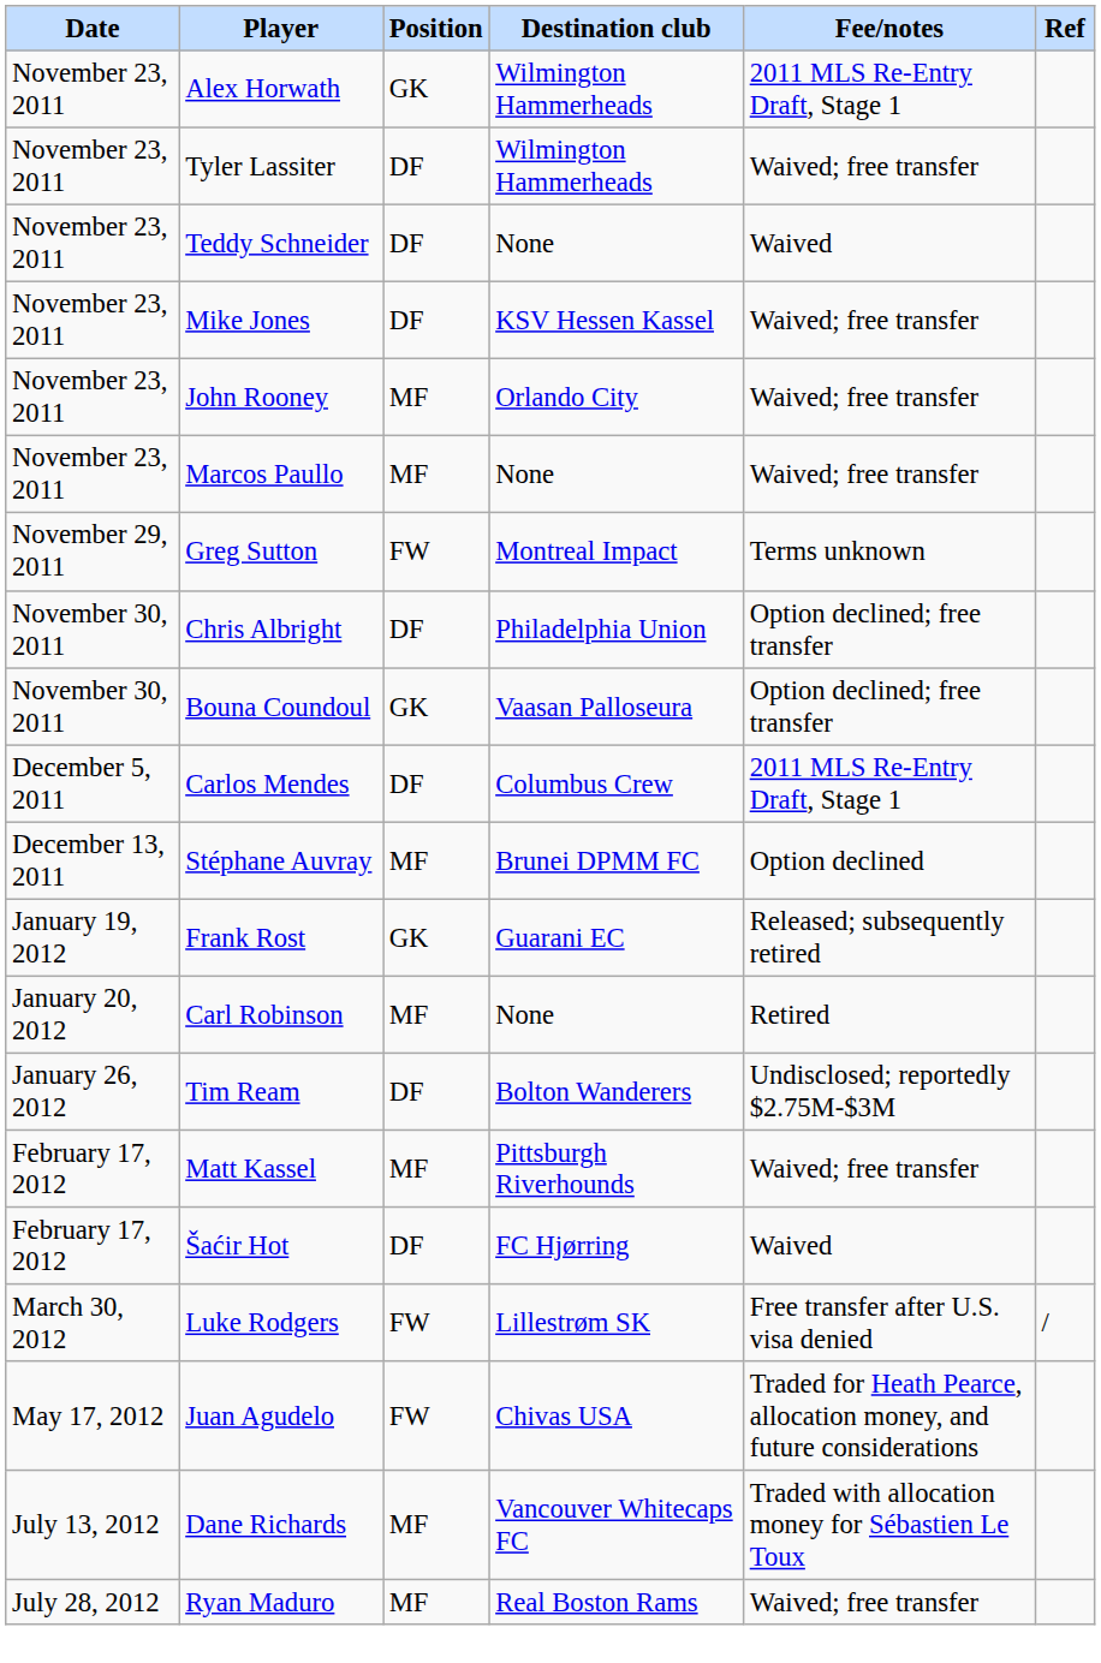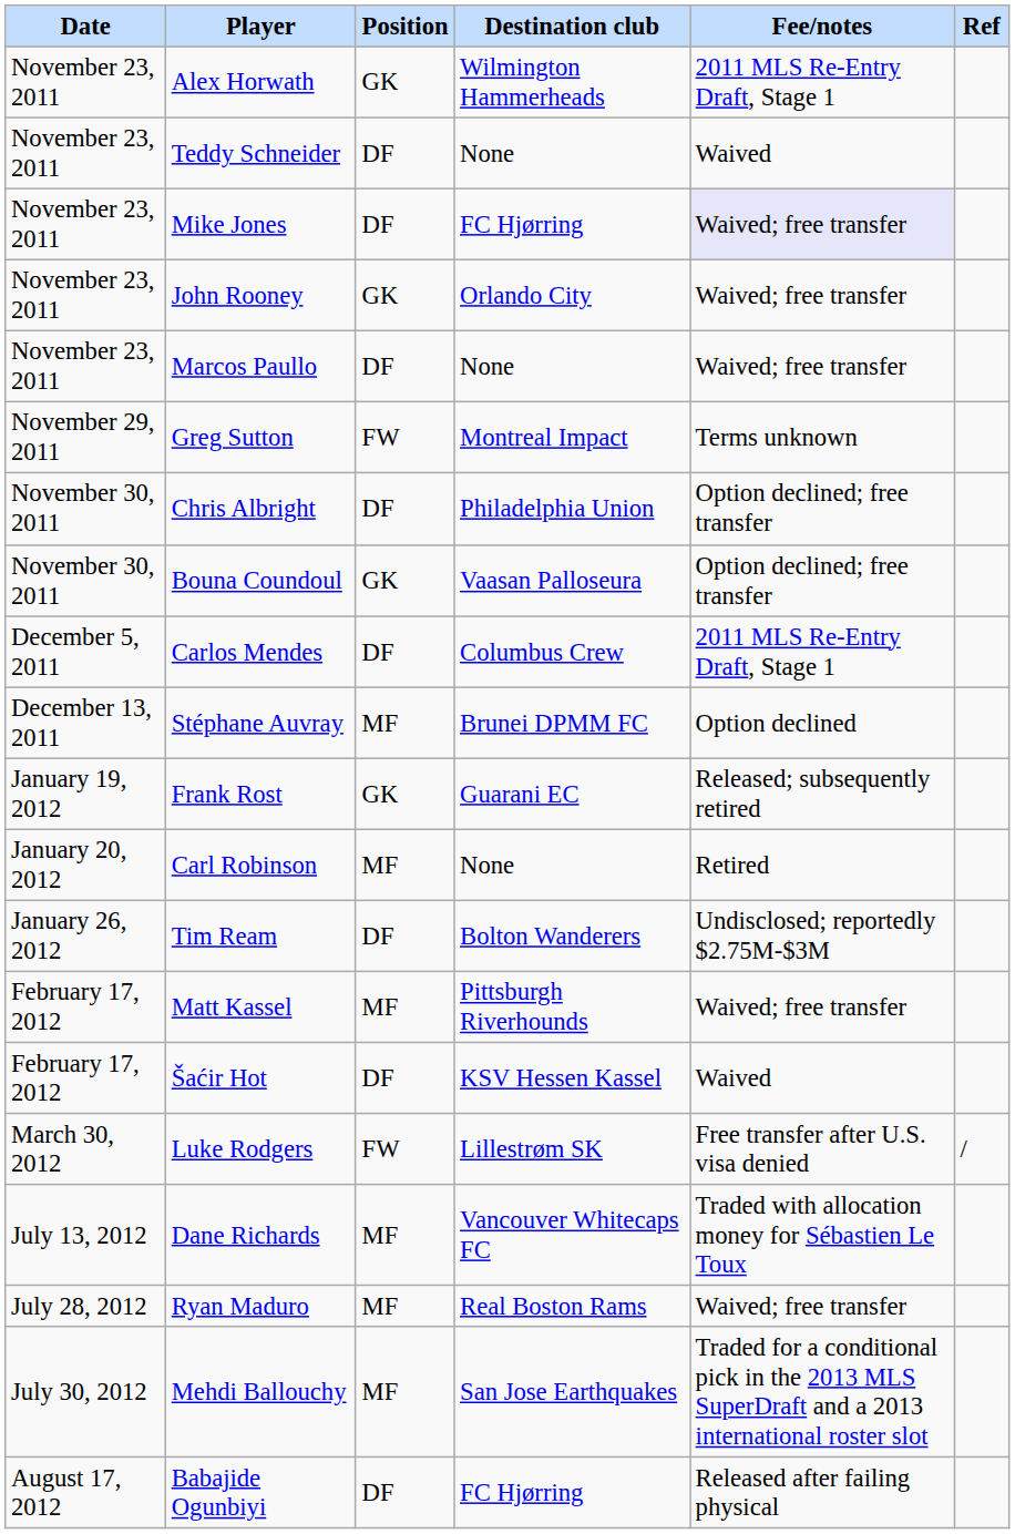 <table class="wikitable" style="text-align:left; font-size:95%">
 <tr>
 <th style="background:#c2ddff; width:125px;">Date</th>
 <th style="background:#c2ddff; width:170px;">Player</th>
 <th style="background:#c2ddff; width:50px;">Position</th>
 <th style="background:#c2ddff; width:200px;">Destination club</th>
 <th style="background:#c2ddff; width:250px;">Fee/notes</th>
 <th style="background:#c2ddff; width:30px;">Ref</th>
 </tr>
 <tr>
 <td>November 23, 2011</td>
 <td> <a href='#'>Alex Horwath</a></td>
 <td>GK</td>
 <td> <a href='#'>Wilmington Hammerheads</a></td>
 <td><a href='#'>2011 MLS Re-Entry Draft</a>, Stage 1</td>
 <td> </td>
 </tr>
 <tr>
 <td>November 23, 2011</td>
-<td> Tyler Lassiter</td>
-<td>DF</td>
-<td> <a href='#'>Wilmington Hammerheads</a></td>
-<td>Waived; free transfer</td>
-<td> </td>
-</tr>
-<tr>
-<td>November 23, 2011</td>
 <td> <a href='#'>Teddy Schneider</a></td>
 <td>DF</td>
 <td>None</td>
 <td>Waived</td>
 <td> </td>
 </tr>
 <tr>
 <td>November 23, 2011</td>
 <td> <a href='#'>Mike Jones</a></td>
 <td>DF</td>
-<td> <a href='#'>KSV Hessen Kassel</a></td>
-<td>Waived; free transfer</td>
+<td> <a href='#'>FC Hjørring</a></td>
+<td style="background: lavender;">Waived; free transfer</td>
 <td>  </td>
 </tr>
 <tr>
 <td>November 23, 2011</td>
 <td> <a href='#'>John Rooney</a></td>
-<td>MF</td>
+<td>GK</td>
 <td> <a href='#'>Orlando City</a></td>
 <td>Waived; free transfer</td>
 <td> </td>
 </tr>
 <tr>
 <td>November 23, 2011</td>
 <td> <a href='#'>Marcos Paullo</a></td>
-<td>MF</td>
+<td>DF</td>
 <td>None</td>
 <td>Waived; free transfer</td>
 <td> </td>
 </tr>
 <tr>
 <td>November 29, 2011</td>
 <td> <a href='#'>Greg Sutton</a></td>
 <td>FW</td>
 <td> <a href='#'>Montreal Impact</a></td>
 <td>Terms unknown</td>
 <td></td>
 </tr>
 <tr>
 <td>November 30, 2011</td>
 <td> <a href='#'>Chris Albright</a></td>
 <td>DF</td>
 <td> <a href='#'>Philadelphia Union</a></td>
 <td>Option declined; free transfer</td>
 <td></td>
 </tr>
 <tr>
 <td>November 30, 2011</td>
 <td> <a href='#'>Bouna Coundoul</a></td>
 <td>GK</td>
 <td> <a href='#'>Vaasan Palloseura</a></td>
 <td>Option declined; free transfer</td>
 <td></td>
 </tr>
 <tr>
 <td>December 5, 2011</td>
 <td> <a href='#'>Carlos Mendes</a></td>
 <td>DF</td>
 <td> <a href='#'>Columbus Crew</a></td>
 <td><a href='#'>2011 MLS Re-Entry Draft</a>, Stage 1</td>
 <td></td>
 </tr>
 <tr>
 <td>December 13, 2011</td>
 <td> <a href='#'>Stéphane Auvray</a></td>
 <td>MF</td>
 <td> <a href='#'>Brunei DPMM FC</a></td>
 <td>Option declined</td>
 <td></td>
 </tr>
 <tr>
 <td>January 19, 2012</td>
 <td> <a href='#'>Frank Rost</a></td>
 <td>GK</td>
 <td> <a href='#'>Guarani EC</a></td>
 <td>Released; subsequently retired</td>
 <td></td>
 </tr>
 <tr>
 <td>January 20, 2012</td>
 <td> <a href='#'>Carl Robinson</a></td>
 <td>MF</td>
 <td>None</td>
 <td>Retired</td>
 <td></td>
 </tr>
 <tr>
 <td>January 26, 2012</td>
 <td> <a href='#'>Tim Ream</a></td>
 <td>DF</td>
 <td> <a href='#'>Bolton Wanderers</a></td>
 <td>Undisclosed; reportedly $2.75M-$3M</td>
 <td></td>
 </tr>
 <tr>
 <td>February 17, 2012</td>
 <td> <a href='#'>Matt Kassel</a></td>
 <td>MF</td>
 <td> <a href='#'>Pittsburgh Riverhounds</a></td>
 <td>Waived; free transfer</td>
 <td></td>
 </tr>
 <tr>
 <td>February 17, 2012</td>
 <td> <a href='#'>Šaćir Hot</a></td>
 <td>DF</td>
-<td> <a href='#'>FC Hjørring</a></td>
+<td> <a href='#'>KSV Hessen Kassel</a></td>
 <td>Waived</td>
 <td></td>
 </tr>
 <tr>
 <td>March 30, 2012</td>
 <td> <a href='#'>Luke Rodgers</a></td>
 <td>FW</td>
 <td> <a href='#'>Lillestrøm SK</a></td>
 <td>Free transfer after U.S. visa denied</td>
 <td>/</td>
-</tr>
-<tr>
-<td>May 17, 2012</td>
-<td> <a href='#'>Juan Agudelo</a></td>
-<td>FW</td>
-<td> <a href='#'>Chivas USA</a></td>
-<td>Traded for <a href='#'>Heath Pearce</a>, allocation money, and future considerations</td>
-<td></td>
 </tr>
 <tr>
 <td>July 13, 2012</td>
 <td> <a href='#'>Dane Richards</a></td>
 <td>MF</td>
 <td> <a href='#'>Vancouver Whitecaps FC</a></td>
 <td>Traded with allocation money for <a href='#'>Sébastien Le Toux</a></td>
 <td></td>
 </tr>
 <tr>
 <td>July 28, 2012</td>
 <td> <a href='#'>Ryan Maduro</a></td>
 <td>MF</td>
 <td> <a href='#'>Real Boston Rams</a></td>
 <td>Waived; free transfer</td>
 <td></td>
 </tr>
+<tr>
+<td>July 30, 2012</td>
+<td> <a href='#'>Mehdi Ballouchy</a></td>
+<td>MF</td>
+<td> <a href='#'>San Jose Earthquakes</a></td>
+<td>Traded for a conditional pick in the <a href='#'>2013 MLS SuperDraft</a> and a 2013 <a href='#'>international roster slot</a></td>
+<td></td>
+</tr>
+<tr>
+<td>August 17, 2012</td>
+<td> <a href='#'>Babajide Ogunbiyi</a></td>
+<td>DF</td>
+<td> <a href='#'>FC Hjørring</a></td>
+<td>Released after failing physical</td>
+<td></td>
+</tr>
 </table>
